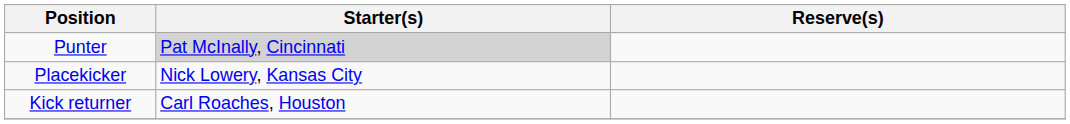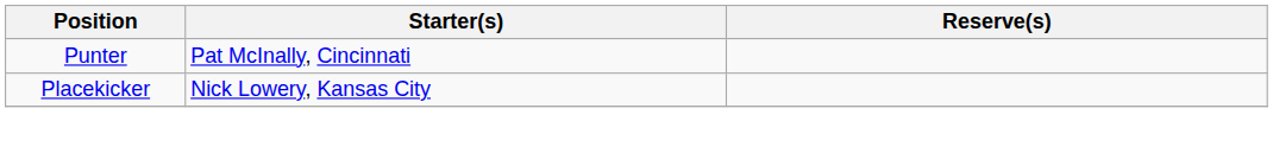 <table class="wikitable" width=75%>
 <tr>
 <th width=10%>Position</th>
 <th width=30%>Starter(s)</th>
 <th width=30%>Reserve(s)</th>
 </tr>
 <tr>
 <td align=center><a href='#'>Punter</a></td>
-<td style="background: lightgrey;"> <a href='#'>Pat McInally</a>, <a href='#'>Cincinnati</a></td>
+<td> <a href='#'>Pat McInally</a>, <a href='#'>Cincinnati</a></td>
 <td></td>
 </tr>
 <tr>
 <td align=center><a href='#'>Placekicker</a></td>
 <td> <a href='#'>Nick Lowery</a>, <a href='#'>Kansas City</a></td>
 <td></td>
 </tr>
 <tr>
-<td align=center><a href='#'>Kick returner</a></td>
-<td> <a href='#'>Carl Roaches</a>, <a href='#'>Houston</a></td>
-<td></td>
-</tr>
-<tr>
 </tr>
 </table>
